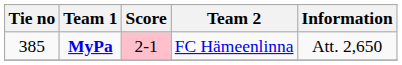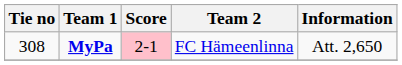 <table class="wikitable" style="text-align:center">
 <tr>
 <th style= width="40px">Tie no</th>
 <th style= width="150px">Team 1</th>
 <th style= width="60px">Score</th>
 <th style= width="150px">Team 2</th>
 <th style= width="30px">Information</th>
 </tr>
 <tr>
-<td>385</td>
+<td>308</td>
 <td><strong><a href='#'>MyPa</a></strong></td>
 <td style="background: pink;">2-1</td>
 <td><a href='#'>FC Hämeenlinna</a></td>
 <td>Att. 2,650</td>
 </tr>
 <tr>
 </tr>
 </table>
